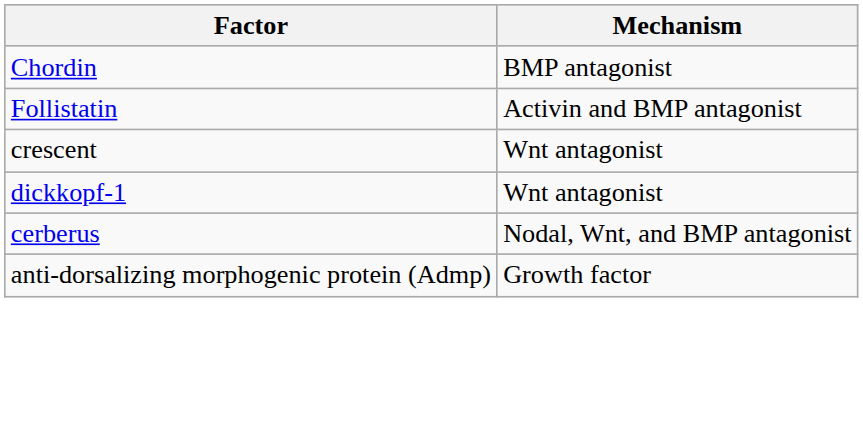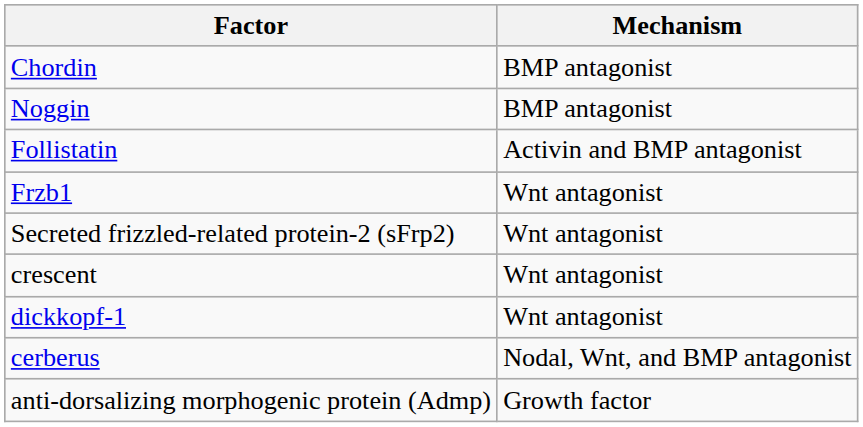 <table class="wikitable">
 <tr>
 <th>Factor</th>
 <th>Mechanism</th>
 </tr>
 <tr>
 <td><a href='#'>Chordin</a></td>
 <td>BMP antagonist</td>
 </tr>
 <tr>
+<td><a href='#'>Noggin</a></td>
+<td>BMP antagonist</td>
+</tr>
+<tr>
 <td><a href='#'>Follistatin</a></td>
 <td>Activin and BMP antagonist</td>
+</tr>
+<tr>
+<td><a href='#'>Frzb1</a></td>
+<td>Wnt antagonist</td>
+</tr>
+<tr>
+<td>Secreted frizzled-related protein-2 (sFrp2)</td>
+<td>Wnt antagonist</td>
 </tr>
 <tr>
 <td>crescent</td>
 <td>Wnt antagonist</td>
 </tr>
 <tr>
 <td><a href='#'>dickkopf-1</a></td>
 <td>Wnt antagonist</td>
 </tr>
 <tr>
 <td><a href='#'>cerberus</a></td>
 <td>Nodal, Wnt, and BMP antagonist</td>
 </tr>
 <tr>
 <td>anti-dorsalizing morphogenic protein (Admp)</td>
 <td>Growth factor</td>
 </tr>
 </table>
